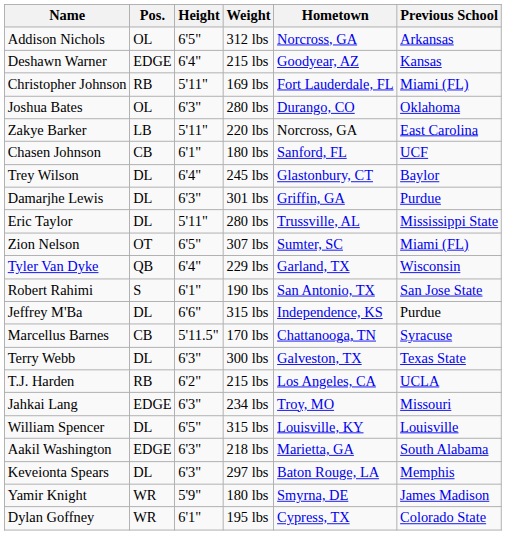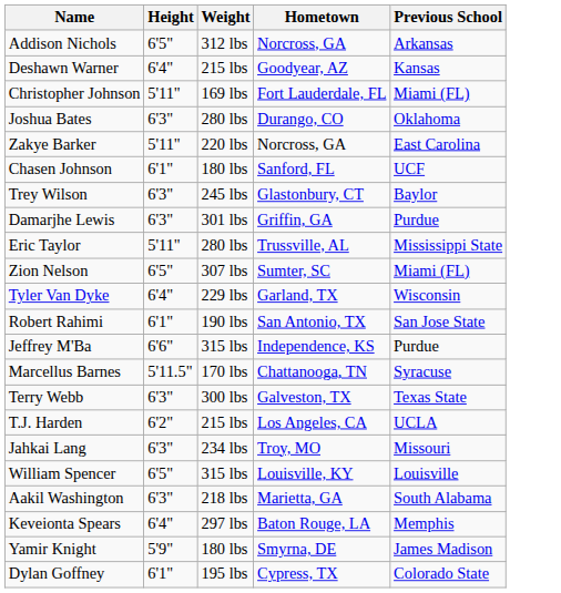 <table class="wikitable sortable">
 <tr>
 <th>Name</th>
-<th>Pos.</th>
 <th>Height</th>
 <th>Weight</th>
 <th>Hometown</th>
 <th class="unsortable">Previous School</th>
 </tr>
 <tr>
 <td>Addison Nichols</td>
-<td>OL</td>
 <td>6'5"</td>
 <td>312 lbs</td>
 <td><a href='#'>Norcross, GA</a></td>
 <td><a href='#'>Arkansas</a></td>
 </tr>
 <tr>
 <td>Deshawn Warner</td>
-<td>EDGE</td>
 <td>6'4"</td>
 <td>215 lbs</td>
 <td><a href='#'>Goodyear, AZ</a></td>
 <td><a href='#'>Kansas</a></td>
 </tr>
 <tr>
 <td>Christopher Johnson</td>
-<td>RB</td>
 <td>5'11"</td>
 <td>169 lbs</td>
 <td><a href='#'>Fort Lauderdale, FL</a></td>
 <td><a href='#'>Miami (FL)</a></td>
 </tr>
 <tr>
 <td>Joshua Bates</td>
-<td>OL</td>
 <td>6'3"</td>
 <td>280 lbs</td>
 <td><a href='#'>Durango, CO</a></td>
 <td><a href='#'>Oklahoma</a></td>
 </tr>
 <tr>
 <td>Zakye Barker</td>
-<td>LB</td>
 <td>5'11"</td>
 <td>220 lbs</td>
 <td>Norcross, GA</td>
 <td><a href='#'>East Carolina</a></td>
 </tr>
 <tr>
 <td>Chasen Johnson</td>
-<td>CB</td>
 <td>6'1"</td>
 <td>180 lbs</td>
 <td><a href='#'>Sanford, FL</a></td>
 <td><a href='#'>UCF</a></td>
 </tr>
 <tr>
 <td>Trey Wilson</td>
-<td>DL</td>
-<td>6'4"</td>
+<td>6'3"</td>
 <td>245 lbs</td>
 <td><a href='#'>Glastonbury, CT</a></td>
 <td><a href='#'>Baylor</a></td>
 </tr>
 <tr>
 <td>Damarjhe Lewis</td>
-<td>DL</td>
 <td>6'3"</td>
 <td>301 lbs</td>
 <td><a href='#'>Griffin, GA</a></td>
 <td><a href='#'>Purdue</a></td>
 </tr>
 <tr>
 <td>Eric Taylor</td>
-<td>DL</td>
 <td>5'11"</td>
 <td>280 lbs</td>
 <td><a href='#'>Trussville, AL</a></td>
 <td><a href='#'>Mississippi State</a></td>
 </tr>
 <tr>
 <td>Zion Nelson</td>
-<td>OT</td>
 <td>6'5"</td>
 <td>307 lbs</td>
 <td><a href='#'>Sumter, SC</a></td>
 <td><a href='#'>Miami (FL)</a></td>
 </tr>
 <tr>
 <td><a href='#'>Tyler Van Dyke</a></td>
-<td>QB</td>
 <td>6'4"</td>
 <td>229 lbs</td>
 <td><a href='#'>Garland, TX</a></td>
 <td><a href='#'>Wisconsin</a></td>
 </tr>
 <tr>
 <td>Robert Rahimi</td>
-<td>S</td>
 <td>6'1"</td>
 <td>190 lbs</td>
 <td><a href='#'>San Antonio, TX</a></td>
 <td><a href='#'>San Jose State</a></td>
 </tr>
 <tr>
 <td>Jeffrey M'Ba</td>
-<td>DL</td>
 <td>6'6"</td>
 <td>315 lbs</td>
 <td><a href='#'>Independence, KS</a></td>
 <td>Purdue</td>
 </tr>
 <tr>
 <td>Marcellus Barnes</td>
-<td>CB</td>
 <td>5'11.5"</td>
 <td>170 lbs</td>
 <td><a href='#'>Chattanooga, TN</a></td>
 <td><a href='#'>Syracuse</a></td>
 </tr>
 <tr>
 <td>Terry Webb</td>
-<td>DL</td>
 <td>6'3"</td>
 <td>300 lbs</td>
 <td><a href='#'>Galveston, TX</a></td>
 <td><a href='#'>Texas State</a></td>
 </tr>
 <tr>
 <td>T.J. Harden</td>
-<td>RB</td>
 <td>6'2"</td>
 <td>215 lbs</td>
 <td><a href='#'>Los Angeles, CA</a></td>
 <td><a href='#'>UCLA</a></td>
 </tr>
 <tr>
 <td>Jahkai Lang</td>
-<td>EDGE</td>
 <td>6'3"</td>
 <td>234 lbs</td>
 <td><a href='#'>Troy, MO</a></td>
 <td><a href='#'>Missouri</a></td>
 </tr>
 <tr>
 <td>William Spencer</td>
-<td>DL</td>
 <td>6'5"</td>
 <td>315 lbs</td>
 <td><a href='#'>Louisville, KY</a></td>
 <td><a href='#'>Louisville</a></td>
 </tr>
 <tr>
 <td>Aakil Washington</td>
-<td>EDGE</td>
 <td>6'3"</td>
 <td>218 lbs</td>
 <td><a href='#'>Marietta, GA</a></td>
 <td><a href='#'>South Alabama</a></td>
 </tr>
 <tr>
 <td>Keveionta Spears</td>
-<td>DL</td>
-<td>6'3"</td>
+<td>6'4"</td>
 <td>297 lbs</td>
 <td><a href='#'>Baton Rouge, LA</a></td>
 <td><a href='#'>Memphis</a></td>
 </tr>
 <tr>
 <td>Yamir Knight</td>
-<td>WR</td>
 <td>5'9"</td>
 <td>180 lbs</td>
 <td><a href='#'>Smyrna, DE</a></td>
 <td><a href='#'>James Madison</a></td>
 </tr>
 <tr>
 <td>Dylan Goffney</td>
-<td>WR</td>
 <td>6'1"</td>
 <td>195 lbs</td>
 <td><a href='#'>Cypress, TX</a></td>
 <td><a href='#'>Colorado State</a></td>
 </tr>
 </table>
